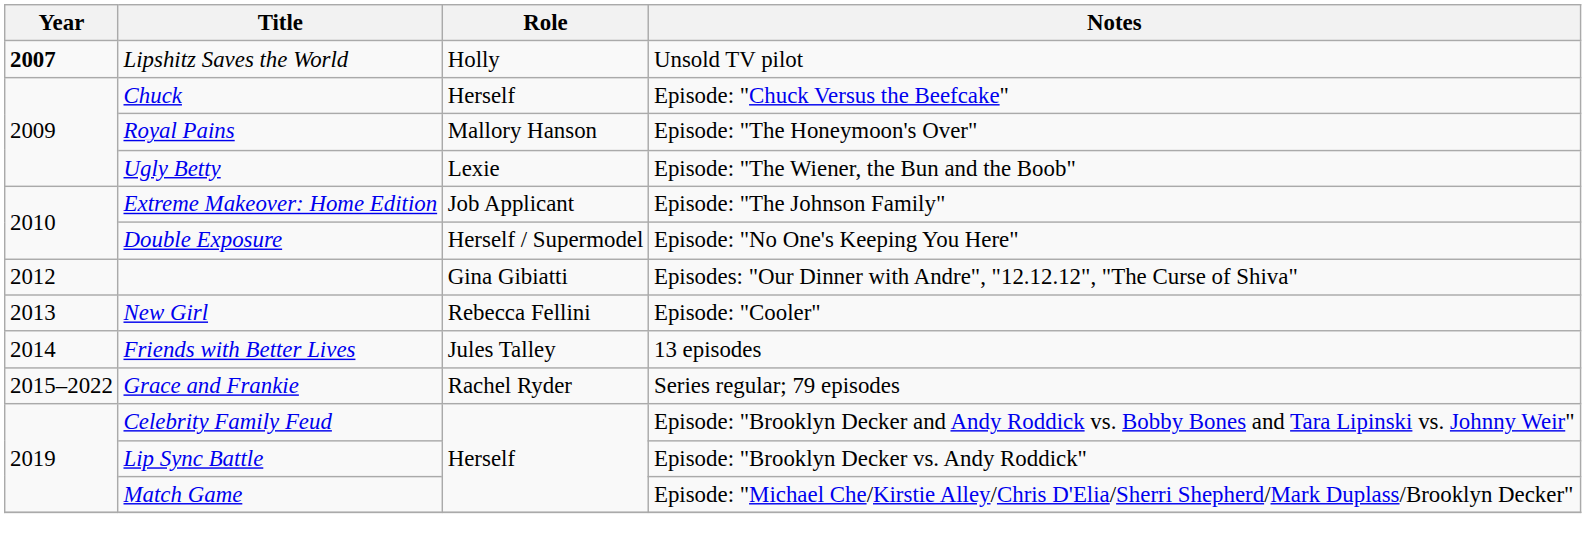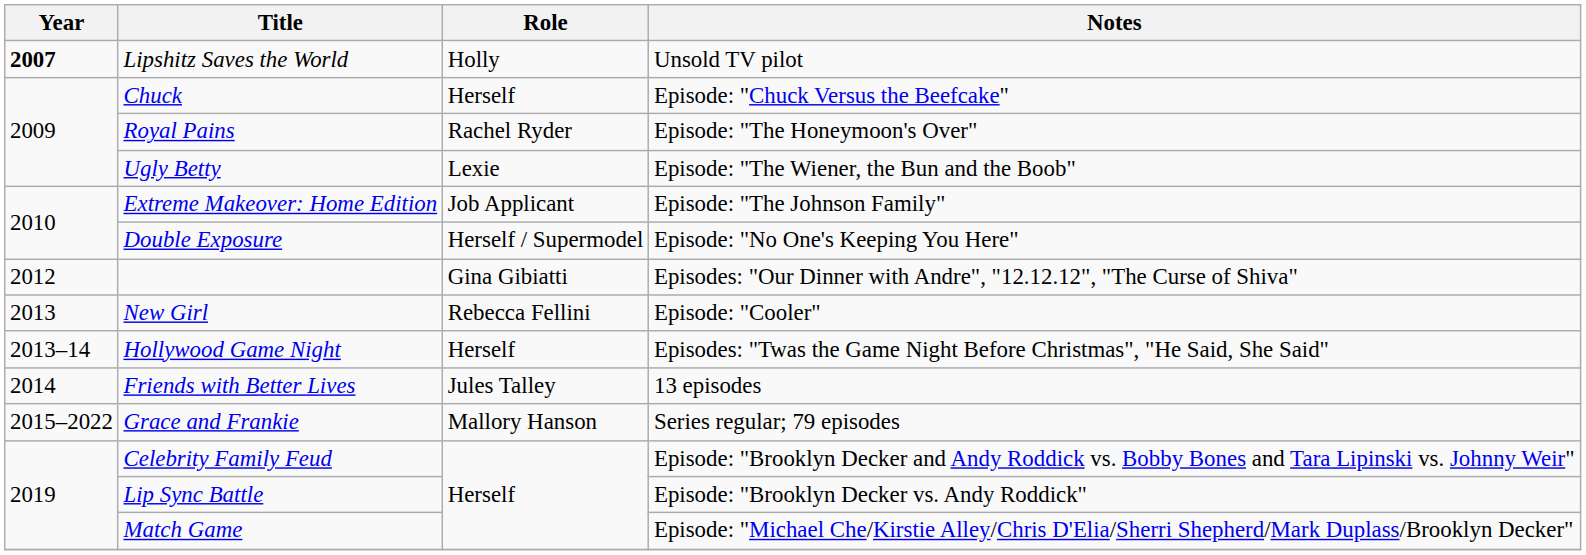 <table class="wikitable sortable">
 <tr>
 <th>Year</th>
 <th>Title</th>
 <th>Role</th>
 <th class="unsortable">Notes</th>
 </tr>
 <tr>
 <td><strong>2007</strong></td>
 <td><em>Lipshitz Saves the World</em></td>
 <td>Holly</td>
 <td>Unsold TV pilot</td>
 </tr>
 <tr>
 <td rowspan="3">2009</td>
 <td><em><a href='#'>Chuck</a></em></td>
 <td>Herself</td>
 <td>Episode: "<a href='#'>Chuck Versus the Beefcake</a>"</td>
 </tr>
 <tr>
 <td><em><a href='#'>Royal Pains</a></em></td>
-<td>Mallory Hanson</td>
+<td>Rachel Ryder</td>
 <td>Episode: "The Honeymoon's Over"</td>
 </tr>
 <tr>
 <td><em><a href='#'>Ugly Betty</a></em></td>
 <td>Lexie</td>
 <td>Episode: "The Wiener, the Bun and the Boob"</td>
 </tr>
 <tr>
 <td rowspan="2">2010</td>
 <td><em><a href='#'>Extreme Makeover: Home Edition</a></em></td>
 <td>Job Applicant</td>
 <td>Episode: "The Johnson Family"</td>
 </tr>
 <tr>
 <td><em><a href='#'>Double Exposure</a></em></td>
 <td>Herself / Supermodel</td>
 <td>Episode: "No One's Keeping You Here"</td>
 </tr>
 <tr>
 <td>2012</td>
 <td><em></em></td>
 <td>Gina Gibiatti</td>
 <td>Episodes: "Our Dinner with Andre", "12.12.12", "The Curse of Shiva"</td>
 </tr>
 <tr>
 <td>2013</td>
 <td><em><a href='#'>New Girl</a></em></td>
 <td>Rebecca Fellini</td>
 <td>Episode: "Cooler"</td>
 </tr>
 <tr>
+<td>2013–14</td>
+<td><em><a href='#'>Hollywood Game Night</a></em></td>
+<td>Herself</td>
+<td>Episodes: "Twas the Game Night Before Christmas", "He Said, She Said"</td>
+</tr>
+<tr>
 <td>2014</td>
 <td><em><a href='#'>Friends with Better Lives</a></em></td>
 <td>Jules Talley</td>
 <td>13 episodes</td>
 </tr>
 <tr>
 <td>2015–2022</td>
 <td><em><a href='#'>Grace and Frankie</a></em></td>
-<td>Rachel Ryder</td>
+<td>Mallory Hanson</td>
 <td>Series regular; 79 episodes</td>
 </tr>
 <tr>
 <td rowspan="3">2019</td>
 <td><em><a href='#'>Celebrity Family Feud</a></em></td>
 <td rowspan="3">Herself</td>
 <td>Episode: "Brooklyn Decker and <a href='#'>Andy Roddick</a> vs. <a href='#'>Bobby Bones</a> and <a href='#'>Tara Lipinski</a> vs. <a href='#'>Johnny Weir</a>"</td>
 </tr>
 <tr>
 <td><em><a href='#'>Lip Sync Battle</a></em></td>
 <td>Episode: "Brooklyn Decker vs. Andy Roddick"</td>
 </tr>
 <tr>
 <td><em><a href='#'>Match Game</a></em></td>
 <td>Episode: "<a href='#'>Michael Che</a>/<a href='#'>Kirstie Alley</a>/<a href='#'>Chris D'Elia</a>/<a href='#'>Sherri Shepherd</a>/<a href='#'>Mark Duplass</a>/Brooklyn Decker"</td>
 </tr>
 <tr>
 </tr>
 </table>
